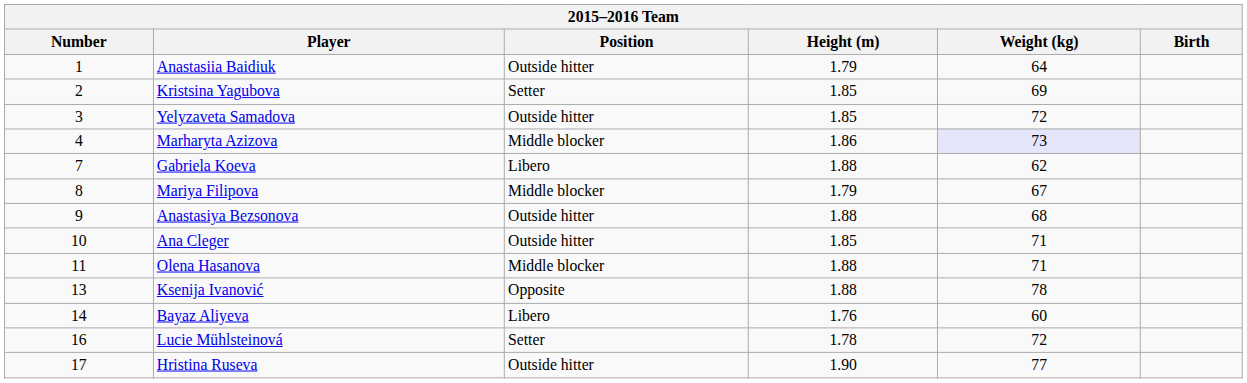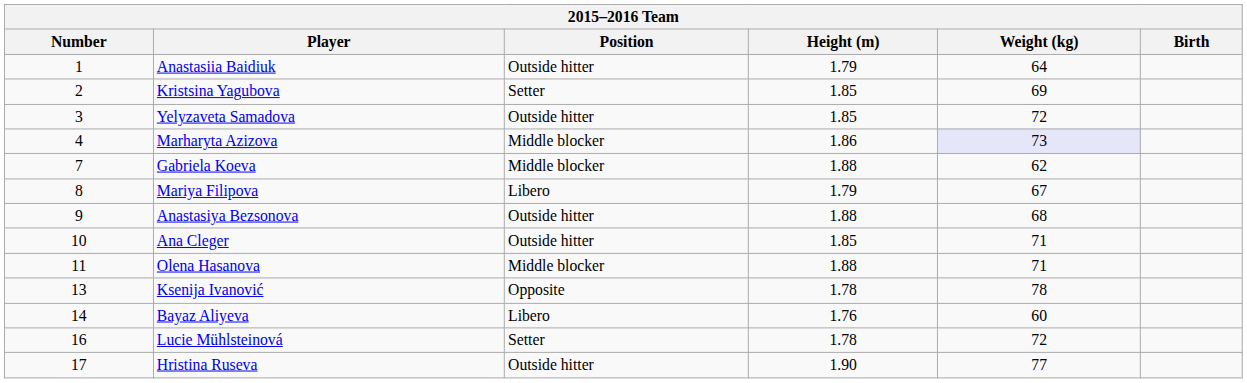 <table class="wikitable collapsible collapsed" style="width:100%;">
 <tr>
 <th colspan=6><strong>2015–2016 Team</strong></th>
 </tr>
 <tr>
 <th>Number</th>
 <th>Player</th>
 <th>Position</th>
 <th>Height (m)</th>
 <th>Weight (kg)</th>
 <th>Birth</th>
 </tr>
 <tr>
 <td align=center>1</td>
 <td> <a href='#'>Anastasiia Baidiuk</a></td>
 <td>Outside hitter</td>
 <td align=center>1.79</td>
 <td align=center>64</td>
 <td></td>
 </tr>
 <tr>
 <td align=center>2</td>
 <td> <a href='#'>Kristsina Yagubova</a></td>
 <td>Setter</td>
 <td align=center>1.85</td>
 <td align=center>69</td>
 <td></td>
 </tr>
 <tr>
 <td align=center>3</td>
 <td> <a href='#'>Yelyzaveta Samadova</a></td>
 <td>Outside hitter</td>
 <td align=center>1.85</td>
 <td align=center>72</td>
 <td></td>
 </tr>
 <tr>
 <td align=center>4</td>
 <td> <a href='#'>Marharyta Azizova</a></td>
 <td>Middle blocker</td>
 <td align=center>1.86</td>
 <td align=center style="background: lavender;">73</td>
 <td></td>
 </tr>
 <tr>
 <td align=center>7</td>
 <td> <a href='#'>Gabriela Koeva</a></td>
-<td>Libero</td>
+<td>Middle blocker</td>
 <td align=center>1.88</td>
 <td align=center>62</td>
 <td></td>
 </tr>
 <tr>
 <td align=center>8</td>
 <td> <a href='#'>Mariya Filipova</a></td>
-<td>Middle blocker</td>
+<td>Libero</td>
 <td align=center>1.79</td>
 <td align=center>67</td>
 <td></td>
 </tr>
 <tr>
 <td align=center>9</td>
 <td> <a href='#'>Anastasiya Bezsonova</a></td>
 <td>Outside hitter</td>
 <td align=center>1.88</td>
 <td align=center>68</td>
 <td></td>
 </tr>
 <tr>
 <td align=center>10</td>
 <td> <a href='#'>Ana Cleger</a></td>
 <td>Outside hitter</td>
 <td align=center>1.85</td>
 <td align=center>71</td>
 <td></td>
 </tr>
 <tr>
 <td align=center>11</td>
 <td> <a href='#'>Olena Hasanova</a></td>
 <td>Middle blocker</td>
 <td align=center>1.88</td>
 <td align=center>71</td>
 <td></td>
 </tr>
 <tr>
 <td align=center>13</td>
 <td> <a href='#'>Ksenija Ivanović</a></td>
 <td>Opposite</td>
-<td align=center>1.88</td>
+<td align=center>1.78</td>
 <td align=center>78</td>
 <td></td>
 </tr>
 <tr>
 <td align=center>14</td>
 <td> <a href='#'>Bayaz Aliyeva</a></td>
 <td>Libero</td>
 <td align=center>1.76</td>
 <td align=center>60</td>
 <td></td>
 </tr>
 <tr>
 <td align=center>16</td>
 <td> <a href='#'>Lucie Mühlsteinová</a></td>
 <td>Setter</td>
 <td align=center>1.78</td>
 <td align=center>72</td>
 <td></td>
 </tr>
 <tr>
 <td align=center>17</td>
 <td> <a href='#'>Hristina Ruseva</a></td>
 <td>Outside hitter</td>
 <td align=center>1.90</td>
 <td align=center>77</td>
 <td></td>
 </tr>
 </table>
